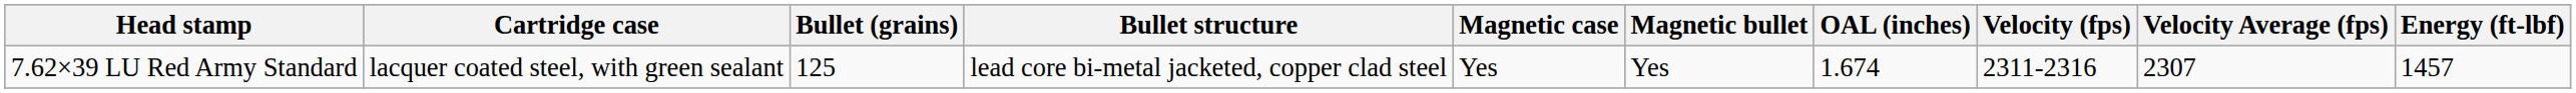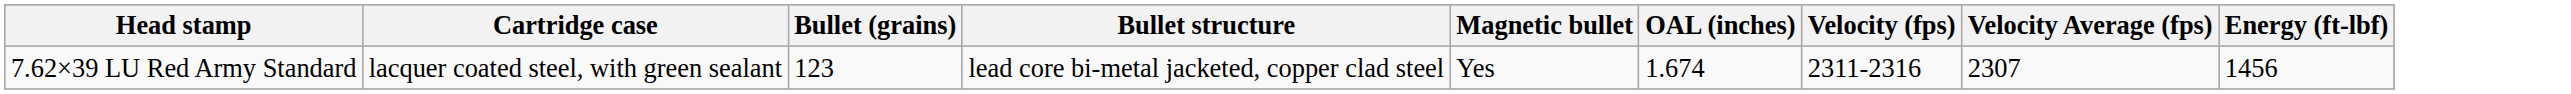 <table class="wikitable">
 <tr>
 <th>Head stamp</th>
 <th>Cartridge case</th>
 <th>Bullet (grains)</th>
 <th>Bullet structure</th>
-<th>Magnetic case</th>
 <th>Magnetic bullet</th>
 <th>OAL (inches)</th>
 <th>Velocity (fps)</th>
 <th>Velocity Average (fps)</th>
 <th>Energy (ft-lbf)</th>
 </tr>
 <tr>
 <td>7.62×39 LU Red Army Standard</td>
 <td>lacquer coated steel, with green sealant</td>
-<td>125</td>
+<td>123</td>
 <td>lead core bi-metal jacketed, copper clad steel</td>
-<td>Yes</td>
 <td>Yes</td>
 <td>1.674</td>
 <td>2311-2316</td>
 <td>2307</td>
-<td>1457</td>
+<td>1456</td>
 </tr>
 </table>
